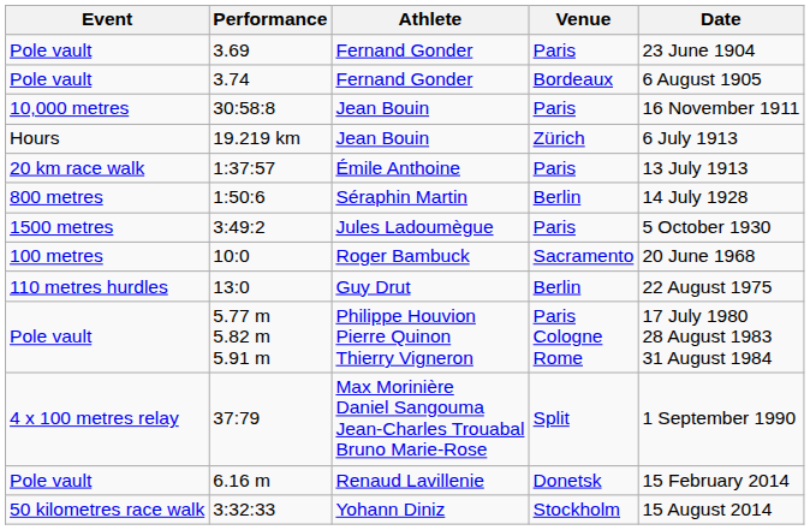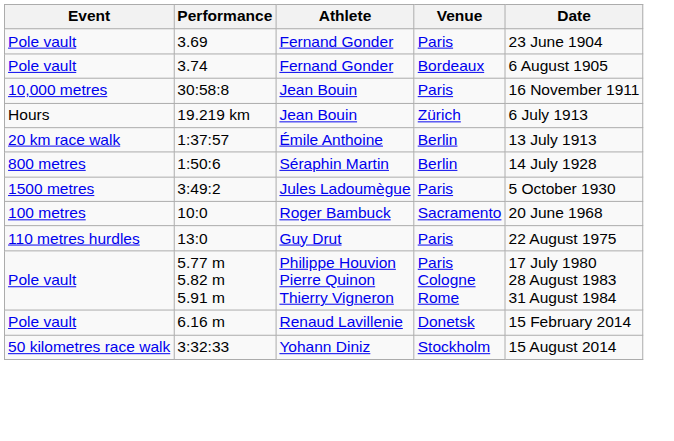 <table class=wikitable>
 <tr>
 <th scope=col>Event</th>
 <th scope=col>Performance</th>
 <th scope=col>Athlete</th>
 <th scope=col>Venue</th>
 <th scope=col>Date</th>
 </tr>
 <tr>
 <td><a href='#'>Pole vault</a></td>
 <td>3.69</td>
 <td><a href='#'>Fernand Gonder</a></td>
 <td> <a href='#'>Paris</a></td>
 <td>23 June 1904</td>
 </tr>
 <tr>
 <td><a href='#'>Pole vault</a></td>
 <td>3.74</td>
 <td><a href='#'>Fernand Gonder</a></td>
 <td> <a href='#'>Bordeaux</a></td>
 <td>6 August 1905</td>
 </tr>
 <tr>
 <td><a href='#'>10,000 metres</a></td>
 <td>30:58:8</td>
 <td><a href='#'>Jean Bouin</a></td>
 <td> <a href='#'>Paris</a></td>
 <td>16 November 1911</td>
 </tr>
 <tr>
 <td>Hours</td>
 <td>19.219 km</td>
 <td><a href='#'>Jean Bouin</a></td>
 <td> <a href='#'>Zürich</a></td>
 <td>6 July 1913</td>
 </tr>
 <tr>
 <td><a href='#'>20 km race walk</a></td>
 <td>1:37:57</td>
 <td><a href='#'>Émile Anthoine</a></td>
-<td> <a href='#'>Paris</a></td>
+<td> <a href='#'>Berlin</a></td>
 <td>13 July 1913</td>
 </tr>
 <tr>
 <td><a href='#'>800 metres</a></td>
 <td>1:50:6</td>
 <td><a href='#'>Séraphin Martin</a></td>
 <td> <a href='#'>Berlin</a></td>
 <td>14 July 1928</td>
 </tr>
 <tr>
 <td><a href='#'>1500 metres</a></td>
 <td>3:49:2</td>
 <td><a href='#'>Jules Ladoumègue</a></td>
 <td> <a href='#'>Paris</a></td>
 <td>5 October 1930</td>
 </tr>
 <tr>
 <td><a href='#'>100 metres</a></td>
 <td>10:0</td>
 <td><a href='#'>Roger Bambuck</a></td>
 <td> <a href='#'>Sacramento</a></td>
 <td>20 June 1968</td>
 </tr>
 <tr>
 <td><a href='#'>110 metres hurdles</a></td>
 <td>13:0</td>
 <td><a href='#'>Guy Drut</a></td>
-<td> <a href='#'>Berlin</a></td>
+<td> <a href='#'>Paris</a></td>
 <td>22 August 1975</td>
 </tr>
 <tr>
 <td><a href='#'>Pole vault</a></td>
 <td>5.77 m<br>5.82 m<br>5.91 m</td>
 <td><a href='#'>Philippe Houvion</a><br><a href='#'>Pierre Quinon</a><br><a href='#'>Thierry Vigneron</a></td>
 <td> <a href='#'>Paris</a> <br> <a href='#'>Cologne</a><br>  <a href='#'>Rome</a></td>
 <td>17 July 1980<br>28 August 1983<br>31 August 1984</td>
-</tr>
-<tr>
-<td><a href='#'>4 x 100 metres relay</a></td>
-<td>37:79</td>
-<td><a href='#'>Max Morinière</a><br><a href='#'>Daniel Sangouma</a><br><a href='#'>Jean-Charles Trouabal</a><br><a href='#'>Bruno Marie-Rose</a></td>
-<td> <a href='#'>Split</a></td>
-<td>1 September 1990</td>
 </tr>
 <tr>
 <td><a href='#'>Pole vault</a></td>
 <td>6.16 m</td>
 <td><a href='#'>Renaud Lavillenie</a></td>
 <td> <a href='#'>Donetsk</a></td>
 <td>15 February 2014</td>
 </tr>
 <tr>
 <td><a href='#'>50 kilometres race walk</a></td>
 <td>3:32:33</td>
 <td><a href='#'>Yohann Diniz</a></td>
 <td> <a href='#'>Stockholm</a></td>
 <td>15 August 2014</td>
 </tr>
 </table>
